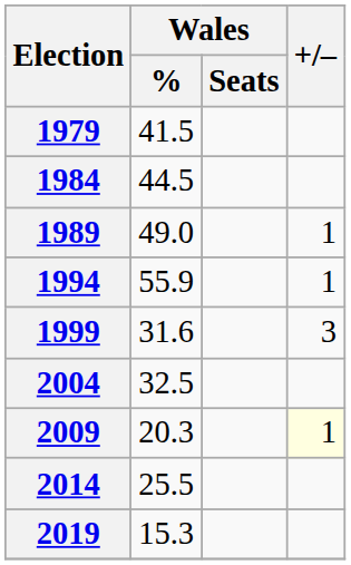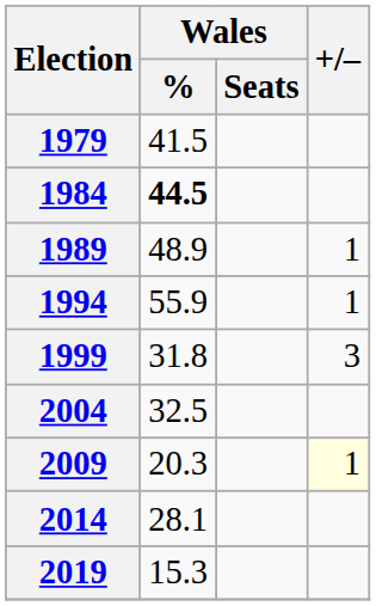 <table class="wikitable" style="text-align:right">
 <tr>
 <th rowspan=2>Election</th>
 <th colspan=2>Wales</th>
 <th rowspan=2>+/–</th>
 </tr>
 <tr>
 <th>%</th>
 <th>Seats</th>
 </tr>
 <tr>
 <th><a href='#'>1979</a></th>
 <td>41.5</td>
 <td></td>
 <td></td>
 </tr>
 <tr>
 <th><a href='#'>1984</a></th>
-<td>44.5</td>
+<td><strong>44.5</strong></td>
 <td></td>
 <td></td>
 </tr>
 <tr>
 <th><a href='#'>1989</a></th>
-<td>49.0</td>
+<td>48.9</td>
 <td></td>
 <td> 1</td>
 </tr>
 <tr>
 <th><a href='#'>1994</a></th>
 <td>55.9</td>
 <td></td>
 <td> 1</td>
 </tr>
 <tr>
 <th><a href='#'>1999</a></th>
-<td>31.6</td>
+<td>31.8</td>
 <td></td>
 <td> 3</td>
 </tr>
 <tr>
 <th><a href='#'>2004</a></th>
 <td>32.5</td>
 <td></td>
 <td></td>
 </tr>
 <tr>
 <th><a href='#'>2009</a></th>
 <td>20.3</td>
 <td></td>
 <td style="background: lightyellow;"> 1</td>
 </tr>
 <tr>
 <th><a href='#'>2014</a></th>
-<td>25.5</td>
+<td>28.1</td>
 <td></td>
 <td></td>
 </tr>
 <tr>
 <th><a href='#'>2019</a></th>
 <td>15.3</td>
 <td></td>
 <td></td>
 </tr>
 <tr>
 </tr>
 </table>
